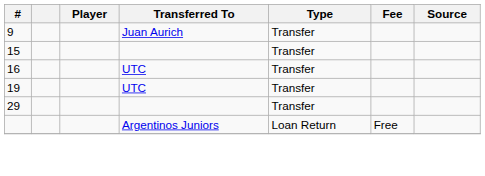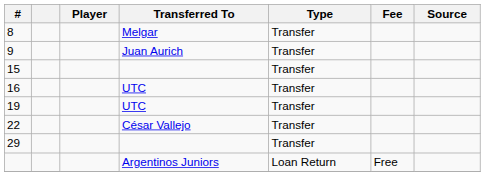 <table width=70% class="wikitable sortable" style="text-align:center; font-size:95%; text-align:left">
 <tr>
 <th><strong>#</strong></th>
 <th style="width:30px;"></th>
 <th><strong>Player </strong></th>
 <th><strong>Transferred To</strong></th>
 <th><strong>Type </strong></th>
 <th><strong>Fee</strong></th>
 <th><strong>Source</strong></th>
+</tr>
+<tr>
+<td>8</td>
+<td align=center></td>
+<td></td>
+<td> <a href='#'>Melgar</a></td>
+<td>Transfer</td>
+<td></td>
+<td></td>
 </tr>
 <tr>
 <td>9</td>
 <td align=center></td>
 <td></td>
 <td> <a href='#'>Juan Aurich</a></td>
 <td>Transfer</td>
 <td></td>
 <td></td>
 </tr>
 <tr>
 <td>15</td>
 <td align=center></td>
 <td></td>
 <td></td>
 <td>Transfer</td>
 <td></td>
 <td></td>
 </tr>
 <tr>
 <td>16</td>
 <td align=center></td>
 <td></td>
 <td> <a href='#'>UTC</a></td>
 <td>Transfer</td>
 <td></td>
 <td></td>
 </tr>
 <tr>
 <td>19</td>
 <td align=center></td>
 <td></td>
 <td> <a href='#'>UTC</a></td>
 <td>Transfer</td>
 <td></td>
 <td></td>
 </tr>
 <tr>
+<td>22</td>
+<td align=center></td>
+<td></td>
+<td> <a href='#'>César Vallejo</a></td>
+<td>Transfer</td>
+<td></td>
+<td></td>
+</tr>
+<tr>
 <td>29</td>
 <td align=center></td>
 <td></td>
 <td></td>
 <td>Transfer</td>
 <td></td>
 <td></td>
 </tr>
 <tr>
 <td></td>
 <td align=center></td>
 <td></td>
 <td> <a href='#'>Argentinos Juniors</a></td>
 <td>Loan Return</td>
 <td>Free</td>
 <td></td>
 </tr>
 <tr>
 </tr>
 </table>
